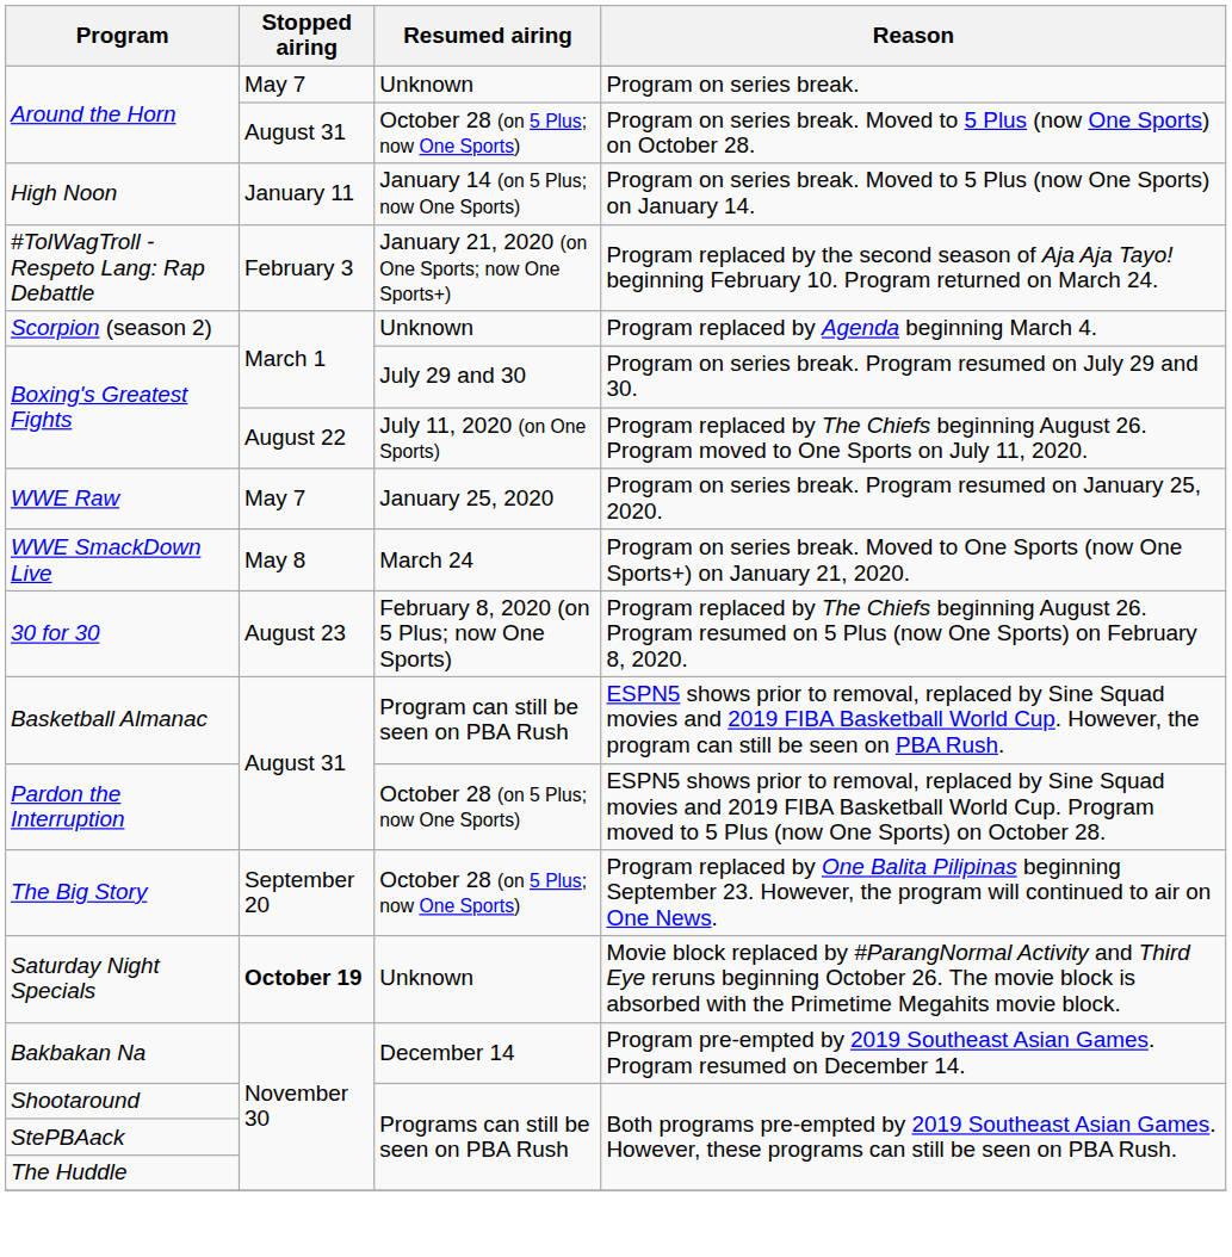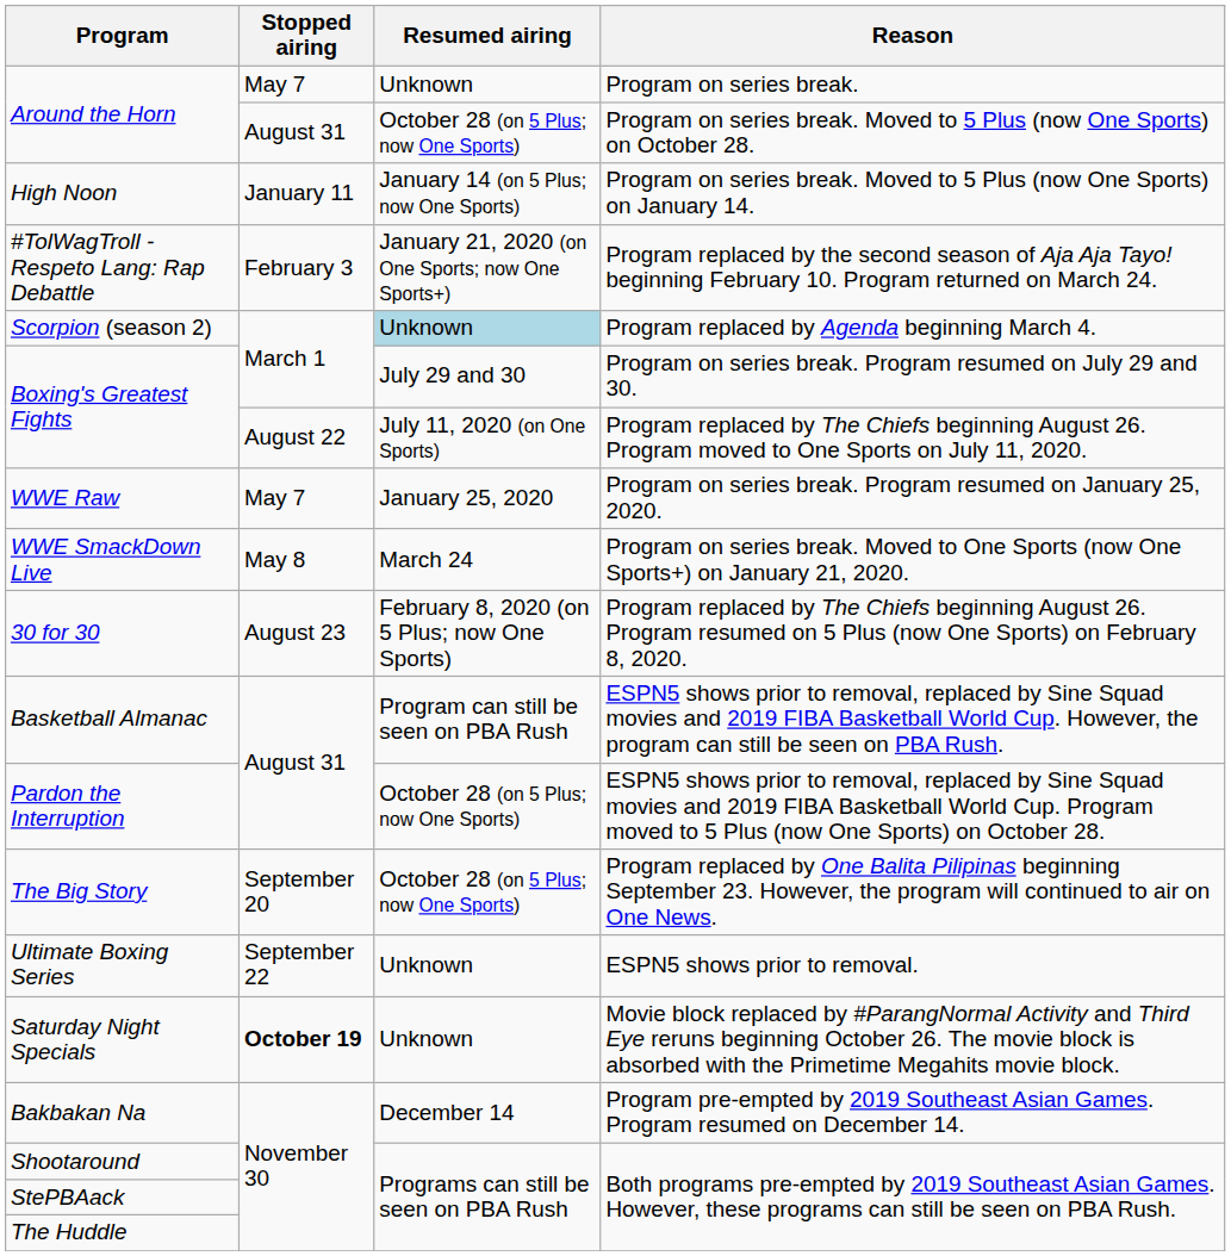 <table class="wikitable">
 <tr>
 <th>Program</th>
 <th>Stopped airing</th>
 <th>Resumed airing</th>
 <th>Reason</th>
 </tr>
 <tr>
 <td rowspan=2><em><a href='#'>Around the Horn</a></em></td>
 <td>May 7</td>
 <td>Unknown</td>
 <td>Program on series break.</td>
 </tr>
 <tr>
 <td>August 31</td>
 <td>October 28 <small>(on <a href='#'>5 Plus</a>; now <a href='#'>One Sports</a>)</small></td>
 <td>Program on series break. Moved to <a href='#'>5 Plus</a> (now <a href='#'>One Sports</a>) on October 28.</td>
 </tr>
 <tr>
 <td><em>High Noon</em></td>
 <td>January 11</td>
 <td>January 14 <small>(on 5 Plus; now One Sports)</small></td>
 <td>Program on series break. Moved to 5 Plus (now One Sports) on January 14.</td>
 </tr>
 <tr>
 <td><em>#TolWagTroll - Respeto Lang: Rap Debattle</em></td>
 <td>February 3</td>
 <td>January 21, 2020 <small>(on One Sports; now One Sports+)</small></td>
 <td>Program replaced by the second season of <em>Aja Aja Tayo!</em> beginning February 10. Program returned on March 24.</td>
 </tr>
 <tr>
 <td><em><a href='#'>Scorpion</a></em> (season 2)</td>
 <td rowspan=2>March 1</td>
-<td>Unknown</td>
+<td style="background: lightblue;">Unknown</td>
 <td>Program replaced by <em><a href='#'>Agenda</a></em> beginning March 4.</td>
 </tr>
 <tr>
 <td rowspan=2><em><a href='#'>Boxing's Greatest Fights</a></em></td>
 <td>July 29 and 30</td>
 <td>Program on series break. Program resumed on July 29 and 30.</td>
 </tr>
 <tr>
 <td>August 22</td>
 <td>July 11, 2020 <small>(on One Sports)</small></td>
 <td>Program replaced by <em>The Chiefs</em> beginning August 26. Program moved to One Sports on July 11, 2020.</td>
 </tr>
 <tr>
 <td><em><a href='#'>WWE Raw</a></em></td>
 <td>May 7</td>
 <td>January 25, 2020</td>
 <td>Program on series break. Program resumed on January 25, 2020.</td>
 </tr>
 <tr>
 <td><em><a href='#'>WWE SmackDown Live</a></em></td>
 <td>May 8</td>
 <td>March 24</td>
 <td>Program on series break. Moved to One Sports (now One Sports+) on January 21, 2020.</td>
 </tr>
 <tr>
 <td><em><a href='#'>30 for 30</a></em></td>
 <td>August 23</td>
 <td>February 8, 2020 (on 5 Plus; now One Sports)</td>
 <td>Program replaced by <em>The Chiefs</em> beginning August 26. Program resumed on 5 Plus (now One Sports) on February 8, 2020.</td>
 </tr>
 <tr>
 <td><em>Basketball Almanac</em></td>
 <td rowspan=2>August 31</td>
 <td>Program can still be seen on PBA Rush</td>
 <td><a href='#'>ESPN5</a> shows prior to removal, replaced by Sine Squad movies and <a href='#'>2019 FIBA Basketball World Cup</a>. However, the program can still be seen on <a href='#'>PBA Rush</a>.</td>
 </tr>
 <tr>
 <td><em><a href='#'>Pardon the Interruption</a></em></td>
 <td>October 28 <small>(on 5 Plus; now One Sports)</small></td>
 <td>ESPN5 shows prior to removal, replaced by Sine Squad movies and 2019 FIBA Basketball World Cup. Program moved to 5 Plus (now One Sports) on October 28.</td>
 </tr>
 <tr>
 <td><em><a href='#'>The Big Story</a></em></td>
 <td>September 20</td>
 <td>October 28 <small>(on <a href='#'>5 Plus</a>; now <a href='#'>One Sports</a>)</small></td>
 <td>Program replaced by <em><a href='#'>One Balita Pilipinas</a></em> beginning September 23. However, the program will continued to air on <a href='#'>One News</a>.</td>
 </tr>
 <tr>
+<td><em>Ultimate Boxing Series</em></td>
+<td>September 22</td>
+<td>Unknown</td>
+<td>ESPN5 shows prior to removal.</td>
+</tr>
+<tr>
 <td><em>Saturday Night Specials</em></td>
 <td><strong>October 19</strong></td>
 <td>Unknown</td>
 <td>Movie block replaced by <em>#ParangNormal Activity</em> and <em>Third Eye</em> reruns beginning October 26. The movie block is absorbed with the Primetime Megahits movie block.</td>
 </tr>
 <tr>
 <td><em>Bakbakan Na</em></td>
 <td rowspan=4>November 30</td>
 <td>December 14</td>
 <td>Program pre-empted by <a href='#'>2019 Southeast Asian Games</a>. Program resumed on December 14.</td>
 </tr>
 <tr>
 <td><em>Shootaround</em></td>
 <td rowspan=3>Programs can still be seen on PBA Rush</td>
 <td rowspan=3>Both programs pre-empted by <a href='#'>2019 Southeast Asian Games</a>. However, these programs can still be seen on PBA Rush.</td>
 </tr>
 <tr>
 <td><em>StePBAack</em></td>
 </tr>
 <tr>
 <td><em>The Huddle</em></td>
 </tr>
 <tr>
 </tr>
 </table>
